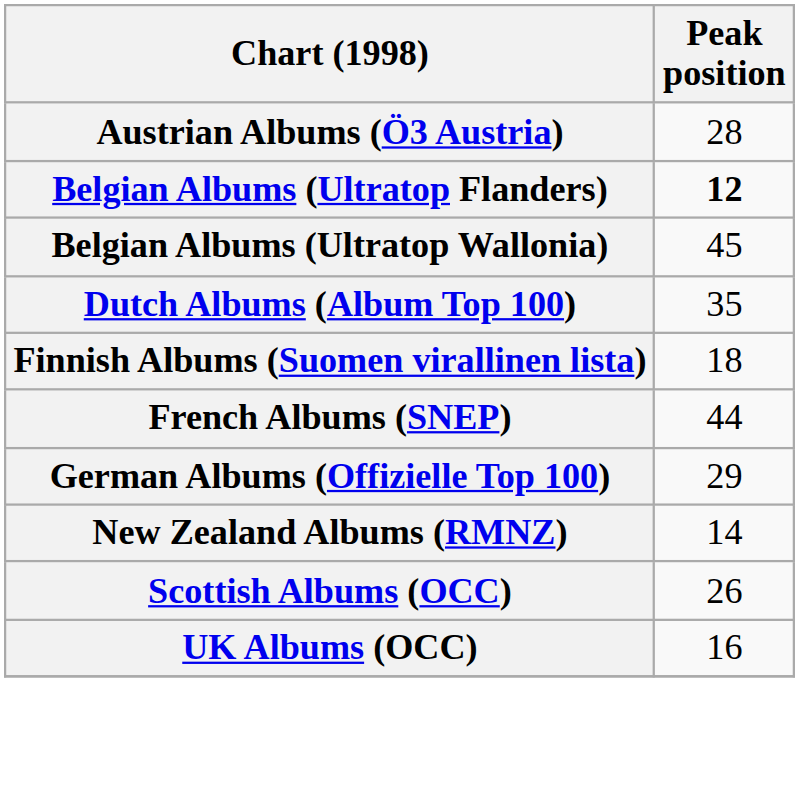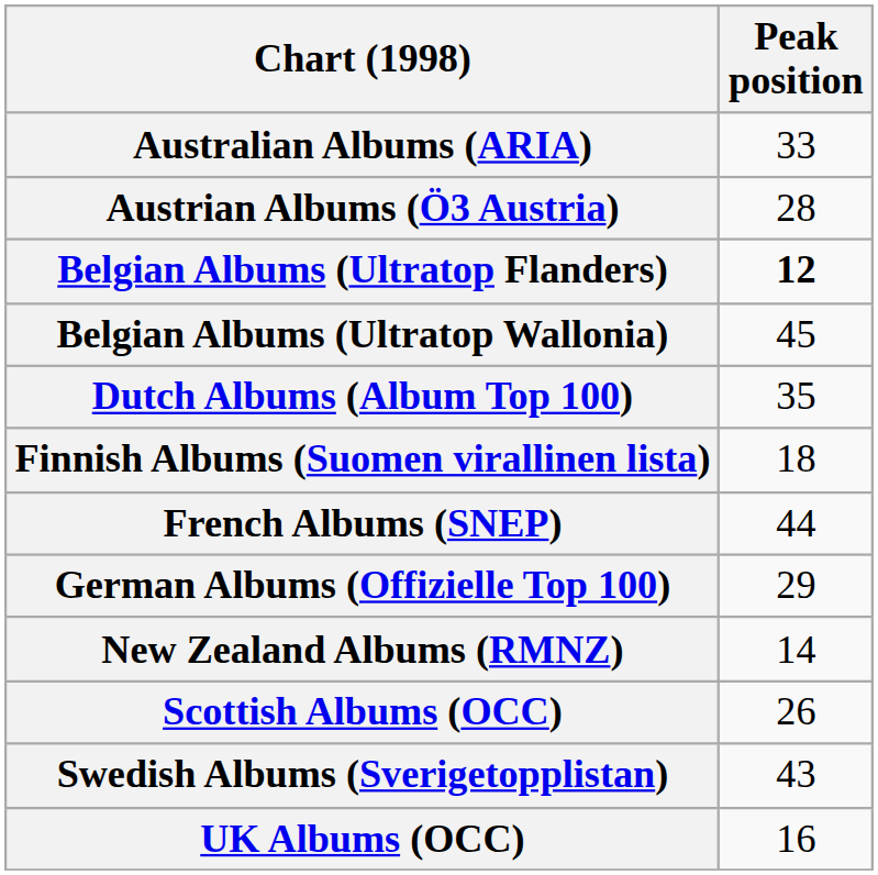 <table class="wikitable sortable plainrowheaders" style="text-align:center;">
 <tr>
 <th scope="col">Chart (1998)</th>
 <th scope="col">Peak<br>position</th>
+</tr>
+<tr>
+<th scope="row">Australian Albums (<a href='#'>ARIA</a>)</th>
+<td align="center">33</td>
 </tr>
 <tr>
 <th scope="row">Austrian Albums (<a href='#'>Ö3 Austria</a>)</th>
 <td align="center">28</td>
 </tr>
 <tr>
 <th scope="row"><a href='#'>Belgian Albums</a> (<a href='#'>Ultratop</a> Flanders)</th>
 <td align="center"><strong>12</strong></td>
 </tr>
 <tr>
 <th scope="row">Belgian Albums (Ultratop Wallonia)</th>
 <td align="center">45</td>
 </tr>
 <tr>
 <th scope="row"><a href='#'>Dutch Albums</a> (<a href='#'>Album Top 100</a>)</th>
 <td align="center">35</td>
 </tr>
 <tr>
 <th scope="row">Finnish Albums (<a href='#'>Suomen virallinen lista</a>)</th>
 <td align="center">18</td>
 </tr>
 <tr>
 <th scope="row">French Albums (<a href='#'>SNEP</a>)</th>
 <td align="center">44</td>
 </tr>
 <tr>
 <th scope="row">German Albums (<a href='#'>Offizielle Top 100</a>)</th>
 <td align="center">29</td>
 </tr>
 <tr>
 <th scope="row">New Zealand Albums (<a href='#'>RMNZ</a>)</th>
 <td align="center">14</td>
 </tr>
 <tr>
 <th scope="row"><a href='#'>Scottish Albums</a> (<a href='#'>OCC</a>)</th>
 <td align="center">26</td>
 </tr>
 <tr>
+<th scope="row">Swedish Albums (<a href='#'>Sverigetopplistan</a>)</th>
+<td align="center">43</td>
+</tr>
+<tr>
 <th scope="row"><a href='#'>UK Albums</a> (OCC)</th>
 <td align="center">16</td>
 </tr>
 <tr>
 </tr>
 </table>
